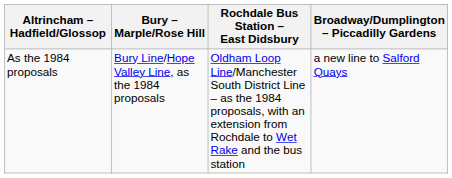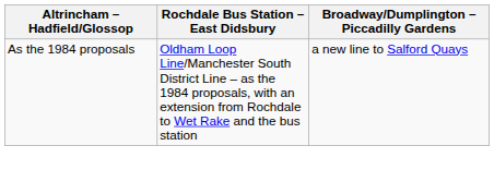 <table class="wikitable" border="1">
 <tr>
 <th width="25%">Altrincham – Hadfield/Glossop</th>
-<th width="25%">Bury – Marple/Rose Hill</th>
 <th width="25%">Rochdale Bus Station – East Didsbury</th>
 <th width="25%">Broadway/Dumplington – Piccadilly Gardens</th>
 </tr>
 <tr>
 <td valign="top">As the 1984 proposals</td>
-<td valign="top"><a href='#'>Bury Line</a>/<a href='#'>Hope Valley Line</a>, as the 1984 proposals</td>
 <td valign="top"><a href='#'>Oldham Loop Line</a>/Manchester South District Line – as the 1984 proposals, with an extension from Rochdale to <a href='#'>Wet Rake</a> and the bus station</td>
 <td valign="top">a new line to <a href='#'>Salford Quays</a></td>
 </tr>
 </table>
